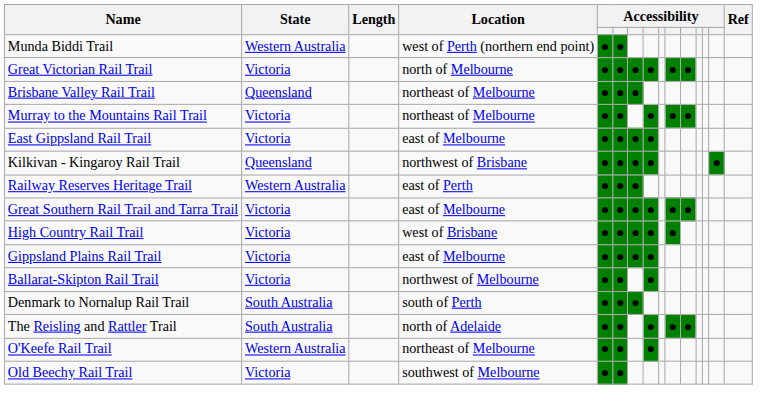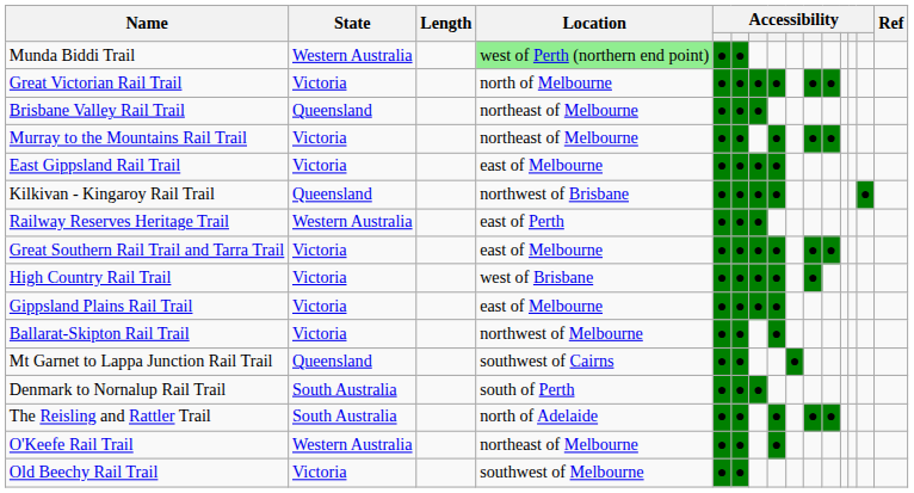 <table class="wikitable sortable sort-under" style="font-size: 85%">
 <tr>
 <th scope="col" rowspan="2">Name</th>
 <th scope="col" rowspan="2">State</th>
 <th scope="col" rowspan="2">Length</th>
 <th scope="col" rowspan="2">Location</th>
 <th colspan="10">Accessibility</th>
 <th scope="col" rowspan="2" class="unsortable">Ref</th>
 </tr>
 <tr>
 <th scope="col"></th>
 <th scope="col"></th>
 <th scope="col" data-sort-type="number"></th>
 <th scope="col"></th>
 <th scope="col"></th>
 <th scope="col"></th>
 <th scope="col"></th>
 <th scope="col"></th>
 <th scope="col"></th>
 <th scope="col"></th>
 </tr>
 <tr>
 <td>Munda Biddi Trail</td>
 <td><a href='#'>Western Australia</a></td>
 <td></td>
-<td data-sort-value="Perth"> west of <a href='#'>Perth</a> (northern end point)</td>
+<td data-sort-value="Perth" style="background: lightgreen;"> west of <a href='#'>Perth</a> (northern end point)</td>
 <td style="background: green; text-align: center;">●</td>
 <td style="background: green; text-align: center;">●</td>
 <td></td>
 <td></td>
 <td></td>
 <td></td>
 <td></td>
 <td></td>
 <td></td>
 <td></td>
 <td></td>
 </tr>
 <tr>
 <td><a href='#'>Great Victorian Rail Trail</a></td>
 <td><a href='#'>Victoria</a></td>
 <td></td>
 <td data-sort-value="Melbourne"> north of <a href='#'>Melbourne</a></td>
 <td style="background: green; text-align: center;">●</td>
 <td style="background: green; text-align: center;">●</td>
 <td style="background: green; text-align: center;">●</td>
 <td style="background: green; text-align: center;">●</td>
 <td></td>
 <td style="background: green; text-align: center;">●</td>
 <td style="background: green; text-align: center;">●</td>
 <td></td>
 <td></td>
 <td></td>
 <td></td>
 </tr>
 <tr>
 <td><a href='#'>Brisbane Valley Rail Trail</a></td>
 <td><a href='#'>Queensland</a></td>
 <td></td>
 <td data-sort-value="Melbourne"> northeast of <a href='#'>Melbourne</a></td>
 <td style="background: green; text-align: center;">●</td>
 <td style="background: green; text-align: center;">●</td>
 <td style="background: green; text-align: center;">●</td>
 <td></td>
 <td></td>
 <td></td>
 <td></td>
 <td></td>
 <td></td>
 <td></td>
 <td></td>
 </tr>
 <tr>
 <td><a href='#'>Murray to the Mountains Rail Trail</a></td>
 <td><a href='#'>Victoria</a></td>
 <td></td>
 <td data-sort-value="Melbourne"> northeast of <a href='#'>Melbourne</a></td>
 <td style="background: green; text-align: center;">●</td>
 <td style="background: green; text-align: center;">●</td>
 <td></td>
 <td style="background: green; text-align: center;">●</td>
 <td></td>
 <td style="background: green; text-align: center;">●</td>
 <td style="background: green; text-align: center;">●</td>
 <td></td>
 <td></td>
 <td></td>
 <td></td>
 </tr>
 <tr>
 <td><a href='#'>East Gippsland Rail Trail</a></td>
 <td><a href='#'>Victoria</a></td>
 <td></td>
 <td data-sort-value="Melbourne"> east of <a href='#'>Melbourne</a></td>
 <td style="background: green; text-align: center;">●</td>
 <td style="background: green; text-align: center;">●</td>
 <td style="background: green; text-align: center;">●</td>
 <td style="background: green; text-align: center;">●</td>
 <td></td>
 <td></td>
 <td></td>
 <td></td>
 <td></td>
 <td></td>
 <td></td>
 </tr>
 <tr>
 <td>Kilkivan - Kingaroy Rail Trail</td>
 <td><a href='#'>Queensland</a></td>
 <td></td>
 <td data-sort-value="Brisbane"> northwest of <a href='#'>Brisbane</a></td>
 <td style="background: green; text-align: center;">●</td>
 <td style="background: green; text-align: center;">●</td>
 <td style="background: green; text-align: center;">●</td>
 <td style="background: green; text-align: center;">●</td>
 <td></td>
 <td></td>
 <td></td>
 <td></td>
 <td></td>
 <td style="background: green; text-align: center;">●</td>
 <td></td>
 </tr>
 <tr>
 <td><a href='#'>Railway Reserves Heritage Trail</a></td>
 <td><a href='#'>Western Australia</a></td>
 <td></td>
 <td data-sort-value="Perth"> east of <a href='#'>Perth</a></td>
 <td style="background: green; text-align: center;">●</td>
 <td style="background: green; text-align: center;">●</td>
 <td style="background: green; text-align: center;">●</td>
 <td></td>
 <td></td>
 <td></td>
 <td></td>
 <td></td>
 <td></td>
 <td></td>
 <td></td>
 </tr>
 <tr>
 <td><a href='#'>Great Southern Rail Trail and Tarra Trail</a></td>
 <td><a href='#'>Victoria</a></td>
 <td></td>
 <td data-sort-value="Melbourne"> east of <a href='#'>Melbourne</a></td>
 <td style="background: green; text-align: center;">●</td>
 <td style="background: green; text-align: center;">●</td>
 <td style="background: green; text-align: center;">●</td>
 <td style="background: green; text-align: center;">●</td>
 <td></td>
 <td style="background: green; text-align: center;">●</td>
 <td style="background: green; text-align: center;">●</td>
 <td></td>
 <td></td>
 <td></td>
 <td></td>
 </tr>
 <tr>
 <td><a href='#'>High Country Rail Trail</a></td>
 <td><a href='#'>Victoria</a></td>
 <td></td>
 <td data-sort-value="Brisbane"> west of <a href='#'>Brisbane</a></td>
 <td style="background: green; text-align: center;">●</td>
 <td style="background: green; text-align: center;">●</td>
 <td style="background: green; text-align: center;">●</td>
 <td style="background: green; text-align: center;">●</td>
 <td></td>
 <td style="background: green; text-align: center;">●</td>
 <td></td>
 <td></td>
 <td></td>
 <td></td>
 <td></td>
 </tr>
 <tr>
 <td><a href='#'>Gippsland Plains Rail Trail</a></td>
 <td><a href='#'>Victoria</a></td>
 <td></td>
 <td data-sort-value="Melbourne"> east of <a href='#'>Melbourne</a></td>
 <td style="background: green; text-align: center;">●</td>
 <td style="background: green; text-align: center;">●</td>
 <td style="background: green; text-align: center;">●</td>
 <td style="background: green; text-align: center;">●</td>
 <td></td>
 <td></td>
 <td></td>
 <td></td>
 <td></td>
 <td></td>
 <td></td>
 </tr>
 <tr>
 <td><a href='#'>Ballarat-Skipton Rail Trail</a></td>
 <td><a href='#'>Victoria</a></td>
 <td></td>
 <td data-sort-value="Melbourne"> northwest of <a href='#'>Melbourne</a></td>
 <td style="background: green; text-align: center;">●</td>
 <td style="background: green; text-align: center;">●</td>
 <td></td>
 <td style="background: green; text-align: center;">●</td>
 <td></td>
 <td></td>
 <td></td>
 <td></td>
 <td></td>
 <td></td>
 <td></td>
 </tr>
 <tr>
+<td>Mt Garnet to Lappa Junction Rail Trail</td>
+<td><a href='#'>Queensland</a></td>
+<td></td>
+<td data-sort-value="Cairns"> southwest of <a href='#'>Cairns</a></td>
+<td style="background: green; text-align: center;">●</td>
+<td style="background: green; text-align: center;">●</td>
+<td></td>
+<td></td>
+<td style="background: green; text-align: center;">●</td>
+<td></td>
+<td></td>
+<td></td>
+<td></td>
+<td></td>
+<td></td>
+</tr>
+<tr>
 <td>Denmark to Nornalup Rail Trail</td>
 <td><a href='#'>South Australia</a></td>
 <td></td>
 <td data-sort-value="Perth"> south of <a href='#'>Perth</a></td>
 <td style="background: green; text-align: center;">●</td>
 <td style="background: green; text-align: center;">●</td>
 <td style="background: green; text-align: center;">●</td>
 <td></td>
 <td></td>
 <td></td>
 <td></td>
 <td></td>
 <td></td>
 <td></td>
 <td></td>
 </tr>
 <tr>
 <td>The <a href='#'>Reisling</a> and <a href='#'>Rattler</a> Trail</td>
 <td><a href='#'>South Australia</a></td>
 <td></td>
 <td data-sort-value="Adelaide"> north of <a href='#'>Adelaide</a></td>
 <td style="background: green; text-align: center;">●</td>
 <td style="background: green; text-align: center;">●</td>
 <td></td>
 <td style="background: green; text-align: center;">●</td>
 <td></td>
 <td style="background: green; text-align: center;">●</td>
 <td style="background: green; text-align: center;">●</td>
 <td></td>
 <td></td>
 <td></td>
 <td></td>
 </tr>
 <tr>
 <td><a href='#'>O'Keefe Rail Trail</a></td>
 <td><a href='#'>Western Australia</a></td>
 <td></td>
 <td data-sort-value="Melbourne"> northeast of <a href='#'>Melbourne</a></td>
 <td style="background: green; text-align: center;">●</td>
 <td style="background: green; text-align: center;">●</td>
 <td></td>
 <td style="background: green; text-align: center;">●</td>
 <td></td>
 <td></td>
 <td></td>
 <td></td>
 <td></td>
 <td></td>
 <td></td>
 </tr>
 <tr>
 <td><a href='#'>Old Beechy Rail Trail</a></td>
 <td><a href='#'>Victoria</a></td>
 <td></td>
 <td data-sort-value="Melbourne"> southwest of <a href='#'>Melbourne</a></td>
 <td style="background: green; text-align: center;">●</td>
 <td style="background: green; text-align: center;">●</td>
 <td></td>
 <td></td>
 <td></td>
 <td></td>
 <td></td>
 <td></td>
 <td></td>
 <td></td>
 <td></td>
 </tr>
 </table>
